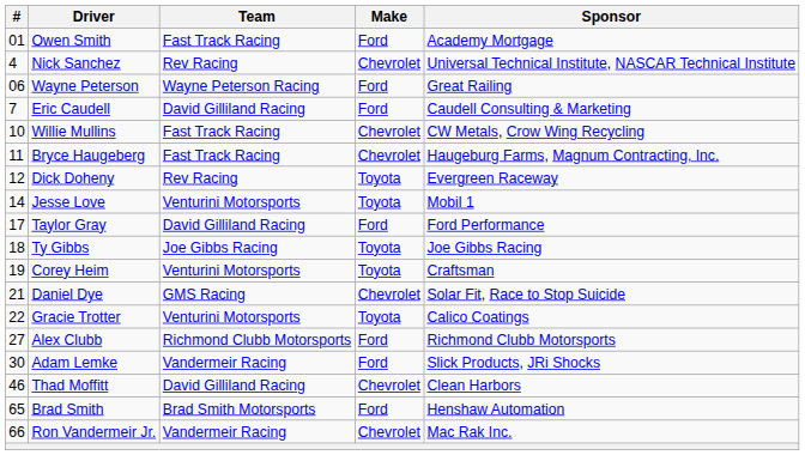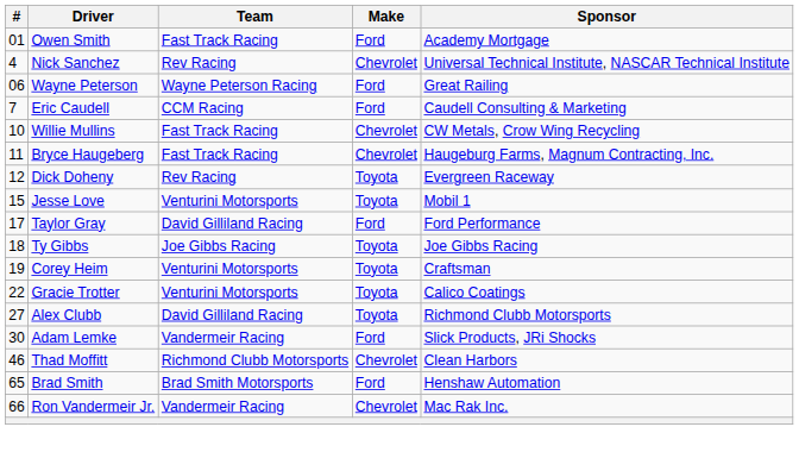 <table class="wikitable" style="font-size:95%">
 <tr>
 <th>#</th>
 <th>Driver</th>
 <th>Team</th>
 <th>Make</th>
 <th>Sponsor</th>
 </tr>
 <tr>
 <td>01</td>
 <td><a href='#'>Owen Smith</a></td>
 <td><a href='#'>Fast Track Racing</a></td>
 <td><a href='#'>Ford</a></td>
 <td><a href='#'>Academy Mortgage</a></td>
 </tr>
 <tr>
 <td>4</td>
 <td><a href='#'>Nick Sanchez</a></td>
 <td><a href='#'>Rev Racing</a></td>
 <td><a href='#'>Chevrolet</a></td>
 <td><a href='#'>Universal Technical Institute</a>, <a href='#'>NASCAR Technical Institute</a></td>
 </tr>
 <tr>
 <td>06</td>
 <td><a href='#'>Wayne Peterson</a></td>
 <td><a href='#'>Wayne Peterson Racing</a></td>
 <td><a href='#'>Ford</a></td>
 <td><a href='#'>Great Railing</a></td>
 </tr>
 <tr>
 <td>7</td>
 <td><a href='#'>Eric Caudell</a></td>
-<td><a href='#'>David Gilliland Racing</a></td>
+<td><a href='#'>CCM Racing</a></td>
 <td><a href='#'>Ford</a></td>
 <td><a href='#'>Caudell Consulting & Marketing</a></td>
 </tr>
 <tr>
 <td>10</td>
 <td><a href='#'>Willie Mullins</a></td>
 <td><a href='#'>Fast Track Racing</a></td>
 <td><a href='#'>Chevrolet</a></td>
 <td><a href='#'>CW Metals</a>, <a href='#'>Crow Wing Recycling</a></td>
 </tr>
 <tr>
 <td>11</td>
 <td><a href='#'>Bryce Haugeberg</a></td>
 <td><a href='#'>Fast Track Racing</a></td>
 <td><a href='#'>Chevrolet</a></td>
 <td><a href='#'>Haugeburg Farms</a>, <a href='#'>Magnum Contracting, Inc.</a></td>
 </tr>
 <tr>
 <td>12</td>
 <td><a href='#'>Dick Doheny</a></td>
 <td><a href='#'>Rev Racing</a></td>
 <td><a href='#'>Toyota</a></td>
 <td><a href='#'>Evergreen Raceway</a></td>
 </tr>
 <tr>
-<td>14</td>
+<td>15</td>
 <td><a href='#'>Jesse Love</a></td>
 <td><a href='#'>Venturini Motorsports</a></td>
 <td><a href='#'>Toyota</a></td>
 <td><a href='#'>Mobil 1</a></td>
 </tr>
 <tr>
 <td>17</td>
 <td><a href='#'>Taylor Gray</a></td>
 <td><a href='#'>David Gilliland Racing</a></td>
 <td><a href='#'>Ford</a></td>
 <td><a href='#'>Ford Performance</a></td>
 </tr>
 <tr>
 <td>18</td>
 <td><a href='#'>Ty Gibbs</a></td>
 <td><a href='#'>Joe Gibbs Racing</a></td>
 <td><a href='#'>Toyota</a></td>
 <td><a href='#'>Joe Gibbs Racing</a></td>
 </tr>
 <tr>
 <td>19</td>
 <td><a href='#'>Corey Heim</a></td>
 <td><a href='#'>Venturini Motorsports</a></td>
 <td><a href='#'>Toyota</a></td>
 <td><a href='#'>Craftsman</a></td>
 </tr>
 <tr>
-<td>21</td>
-<td><a href='#'>Daniel Dye</a></td>
-<td><a href='#'>GMS Racing</a></td>
-<td><a href='#'>Chevrolet</a></td>
-<td><a href='#'>Solar Fit</a>, <a href='#'>Race to Stop Suicide</a></td>
-</tr>
-<tr>
 <td>22</td>
 <td><a href='#'>Gracie Trotter</a></td>
 <td><a href='#'>Venturini Motorsports</a></td>
 <td><a href='#'>Toyota</a></td>
 <td><a href='#'>Calico Coatings</a></td>
 </tr>
 <tr>
 <td>27</td>
 <td><a href='#'>Alex Clubb</a></td>
-<td><a href='#'>Richmond Clubb Motorsports</a></td>
-<td><a href='#'>Ford</a></td>
+<td><a href='#'>David Gilliland Racing</a></td>
+<td><a href='#'>Toyota</a></td>
 <td><a href='#'>Richmond Clubb Motorsports</a></td>
 </tr>
 <tr>
 <td>30</td>
 <td><a href='#'>Adam Lemke</a></td>
 <td><a href='#'>Vandermeir Racing</a></td>
 <td><a href='#'>Ford</a></td>
 <td><a href='#'>Slick Products</a>, <a href='#'>JRi Shocks</a></td>
 </tr>
 <tr>
 <td>46</td>
 <td><a href='#'>Thad Moffitt</a></td>
-<td><a href='#'>David Gilliland Racing</a></td>
+<td><a href='#'>Richmond Clubb Motorsports</a></td>
 <td><a href='#'>Chevrolet</a></td>
 <td><a href='#'>Clean Harbors</a></td>
 </tr>
 <tr>
 <td>65</td>
 <td><a href='#'>Brad Smith</a></td>
 <td><a href='#'>Brad Smith Motorsports</a></td>
 <td><a href='#'>Ford</a></td>
 <td><a href='#'>Henshaw Automation</a></td>
 </tr>
 <tr>
 <td>66</td>
 <td><a href='#'>Ron Vandermeir Jr.</a></td>
 <td><a href='#'>Vandermeir Racing</a></td>
 <td><a href='#'>Chevrolet</a></td>
 <td><a href='#'>Mac Rak Inc.</a></td>
 </tr>
 <tr>
 <th colspan="5"></th>
 </tr>
 </table>
